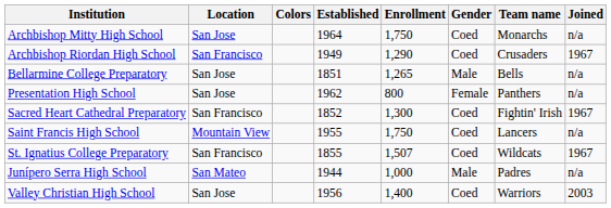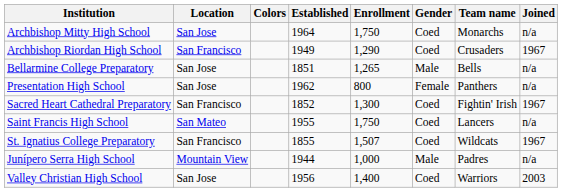 <table class="wikitable">
 <tr>
 <th>Institution</th>
 <th>Location</th>
 <th>Colors</th>
 <th>Established</th>
 <th>Enrollment</th>
 <th>Gender</th>
 <th>Team name</th>
 <th>Joined</th>
 </tr>
 <tr>
 <td><a href='#'>Archbishop Mitty High School</a></td>
 <td><a href='#'>San Jose</a></td>
 <td></td>
 <td>1964</td>
 <td>1,750</td>
 <td>Coed</td>
 <td>Monarchs</td>
 <td>n/a</td>
 </tr>
 <tr>
 <td><a href='#'>Archbishop Riordan High School</a></td>
 <td><a href='#'>San Francisco</a></td>
 <td></td>
 <td>1949</td>
 <td>1,290</td>
 <td>Coed</td>
 <td>Crusaders</td>
 <td>1967</td>
 </tr>
 <tr>
 <td><a href='#'>Bellarmine College Preparatory</a></td>
 <td>San Jose</td>
 <td></td>
 <td>1851</td>
 <td>1,265</td>
 <td>Male</td>
 <td>Bells</td>
 <td>n/a</td>
 </tr>
 <tr>
 <td><a href='#'>Presentation High School</a></td>
 <td>San Jose</td>
 <td></td>
 <td>1962</td>
 <td>800</td>
 <td>Female</td>
 <td>Panthers</td>
 <td>n/a</td>
 </tr>
 <tr>
 <td><a href='#'>Sacred Heart Cathedral Preparatory</a></td>
 <td>San Francisco</td>
 <td></td>
 <td>1852</td>
 <td>1,300</td>
 <td>Coed</td>
 <td>Fightin' Irish</td>
 <td>1967</td>
 </tr>
 <tr>
 <td><a href='#'>Saint Francis High School</a></td>
-<td><a href='#'>Mountain View</a></td>
+<td><a href='#'>San Mateo</a></td>
 <td></td>
 <td>1955</td>
 <td>1,750</td>
 <td>Coed</td>
 <td>Lancers</td>
 <td>n/a</td>
 </tr>
 <tr>
 <td><a href='#'>St. Ignatius College Preparatory</a></td>
 <td>San Francisco</td>
 <td></td>
 <td>1855</td>
 <td>1,507</td>
 <td>Coed</td>
 <td>Wildcats</td>
 <td>1967</td>
 </tr>
 <tr>
 <td><a href='#'>Junípero Serra High School</a></td>
-<td><a href='#'>San Mateo</a></td>
+<td><a href='#'>Mountain View</a></td>
 <td></td>
 <td>1944</td>
 <td>1,000</td>
 <td>Male</td>
 <td>Padres</td>
 <td>n/a</td>
 </tr>
 <tr>
 <td><a href='#'>Valley Christian High School</a></td>
 <td>San Jose</td>
 <td></td>
 <td>1956</td>
 <td>1,400</td>
 <td>Coed</td>
 <td>Warriors</td>
 <td>2003</td>
 </tr>
 </table>
